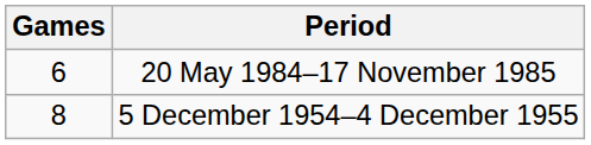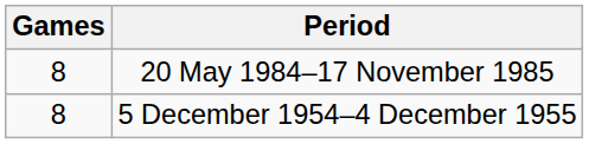 <table class="wikitable" style="text-align:center">
 <tr>
 <th>Games</th>
 <th>Period</th>
 </tr>
 <tr>
-<td>6</td>
+<td>8</td>
 <td>20 May 1984–17 November 1985</td>
 </tr>
 <tr>
 <td>8</td>
 <td>5 December 1954–4 December 1955</td>
 </tr>
 </table>
